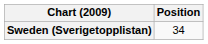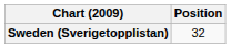 <table class="wikitable plainrowheaders" style="text-align:center">
 <tr>
 <th scope="col">Chart (2009)</th>
 <th scope="col">Position</th>
 </tr>
 <tr>
 <th scope="row">Sweden (Sverigetopplistan)</th>
-<td>34</td>
+<td>32</td>
 </tr>
 </table>
